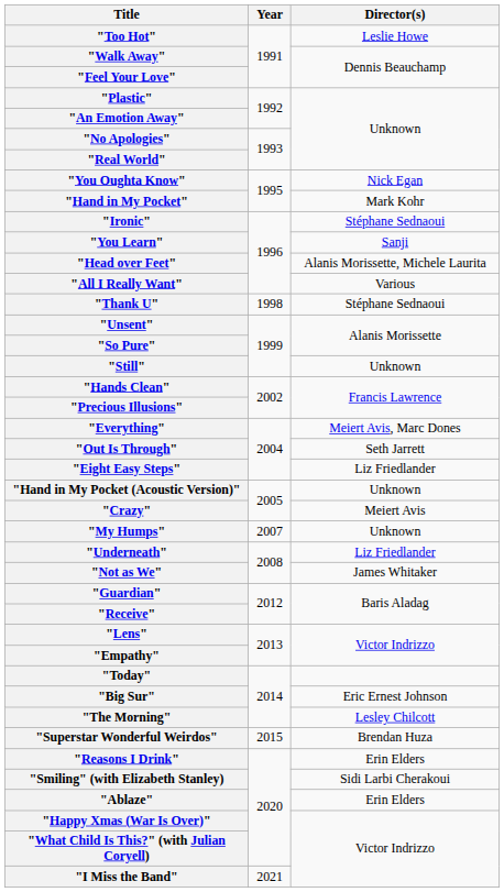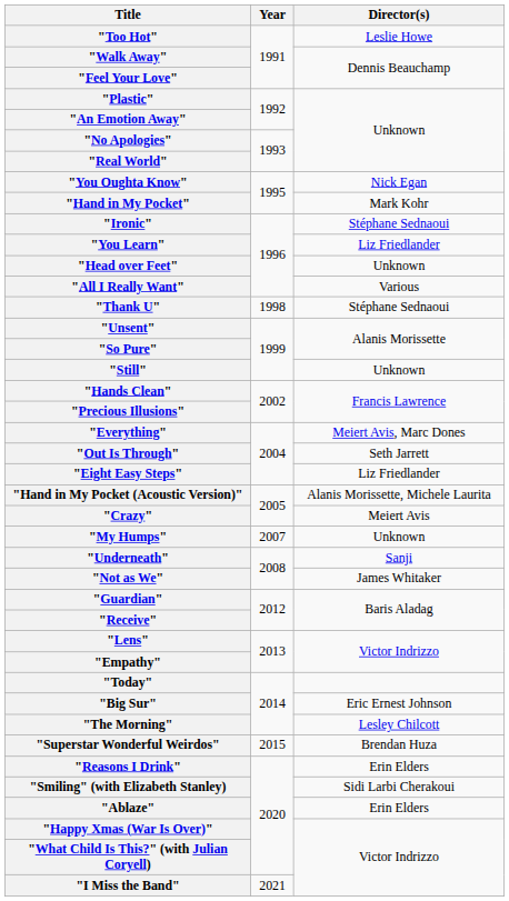 <table class="wikitable plainrowheaders" style="text-align:center; border:1">
 <tr>
 <th scope="col" style="width:21em;">Title</th>
 <th scope="col" style="width:3em;">Year</th>
 <th scope="col" style="width:18em;">Director(s)</th>
 </tr>
 <tr>
 <th scope="row">"<a href='#'>Too Hot</a>"</th>
 <td rowspan="3">1991</td>
 <td><a href='#'>Leslie Howe</a></td>
 </tr>
 <tr>
 <th scope="row">"<a href='#'>Walk Away</a>"</th>
 <td rowspan="2">Dennis Beauchamp</td>
 </tr>
 <tr>
 <th scope="row">"<a href='#'>Feel Your Love</a>"</th>
 </tr>
 <tr>
 <th scope="row">"<a href='#'>Plastic</a>"</th>
 <td rowspan="2">1992</td>
 <td rowspan="4">Unknown</td>
 </tr>
 <tr>
 <th scope="row">"<a href='#'>An Emotion Away</a>"</th>
 </tr>
 <tr>
 <th scope="row">"<a href='#'>No Apologies</a>"</th>
 <td rowspan="2">1993</td>
 </tr>
 <tr>
 <th scope="row">"<a href='#'>Real World</a>"</th>
 </tr>
 <tr>
 <th scope="row">"<a href='#'>You Oughta Know</a>"</th>
 <td rowspan="2">1995</td>
 <td><a href='#'>Nick Egan</a></td>
 </tr>
 <tr>
 <th scope="row">"<a href='#'>Hand in My Pocket</a>"</th>
 <td>Mark Kohr</td>
 </tr>
 <tr>
 <th scope="row">"<a href='#'>Ironic</a>"</th>
 <td rowspan="4">1996</td>
 <td><a href='#'>Stéphane Sednaoui</a></td>
 </tr>
 <tr>
 <th scope="row">"<a href='#'>You Learn</a>"</th>
-<td><a href='#'>Sanji</a></td>
+<td><a href='#'>Liz Friedlander</a></td>
 </tr>
 <tr>
 <th scope="row">"<a href='#'>Head over Feet</a>"</th>
-<td>Alanis Morissette, Michele Laurita</td>
+<td>Unknown</td>
 </tr>
 <tr>
 <th scope="row">"<a href='#'>All I Really Want</a>"</th>
 <td>Various</td>
 </tr>
 <tr>
 <th scope="row">"<a href='#'>Thank U</a>"</th>
 <td>1998</td>
 <td>Stéphane Sednaoui</td>
 </tr>
 <tr>
 <th scope="row">"<a href='#'>Unsent</a>"</th>
 <td rowspan="3">1999</td>
 <td rowspan="2">Alanis Morissette</td>
 </tr>
 <tr>
 <th scope="row">"<a href='#'>So Pure</a>"</th>
 </tr>
 <tr>
 <th scope="row">"<a href='#'>Still</a>"</th>
 <td>Unknown</td>
 </tr>
 <tr>
 <th scope="row">"<a href='#'>Hands Clean</a>"</th>
 <td rowspan="2">2002</td>
 <td rowspan="2"><a href='#'>Francis Lawrence</a></td>
 </tr>
 <tr>
 <th scope="row">"<a href='#'>Precious Illusions</a>"</th>
 </tr>
 <tr>
 <th scope="row">"<a href='#'>Everything</a>"</th>
 <td rowspan="3">2004</td>
 <td><a href='#'>Meiert Avis</a>, Marc Dones</td>
 </tr>
 <tr>
 <th scope="row">"<a href='#'>Out Is Through</a>"</th>
 <td>Seth Jarrett</td>
 </tr>
 <tr>
 <th scope="row">"<a href='#'>Eight Easy Steps</a>"</th>
 <td>Liz Friedlander</td>
 </tr>
 <tr>
 <th scope="row">"Hand in My Pocket (Acoustic Version)"</th>
 <td rowspan="2">2005</td>
-<td>Unknown</td>
+<td>Alanis Morissette, Michele Laurita</td>
 </tr>
 <tr>
 <th scope="row">"<a href='#'>Crazy</a>"</th>
 <td>Meiert Avis</td>
 </tr>
 <tr>
 <th scope="row">"<a href='#'>My Humps</a>"</th>
 <td>2007</td>
 <td>Unknown</td>
 </tr>
 <tr>
 <th scope="row">"<a href='#'>Underneath</a>"</th>
 <td rowspan="2">2008</td>
-<td><a href='#'>Liz Friedlander</a></td>
+<td><a href='#'>Sanji</a></td>
 </tr>
 <tr>
 <th scope="row">"<a href='#'>Not as We</a>"</th>
 <td>James Whitaker</td>
 </tr>
 <tr>
 <th scope="row">"<a href='#'>Guardian</a>"</th>
 <td rowspan="2">2012</td>
 <td rowspan="2">Baris Aladag</td>
 </tr>
 <tr>
 <th scope="row">"<a href='#'>Receive</a>"</th>
 </tr>
 <tr>
 <th scope="row">"<a href='#'>Lens</a>"</th>
 <td rowspan="2">2013</td>
 <td rowspan="2"><a href='#'>Victor Indrizzo</a></td>
 </tr>
 <tr>
 <th scope="row">"Empathy"</th>
 </tr>
 <tr>
 <th scope="row">"Today"</th>
 <td rowspan="3">2014</td>
 <td></td>
 </tr>
 <tr>
 <th scope="row">"Big Sur"</th>
 <td>Eric Ernest Johnson</td>
 </tr>
 <tr>
 <th scope="row">"The Morning"</th>
 <td><a href='#'>Lesley Chilcott</a></td>
 </tr>
 <tr>
 <th scope="row">"Superstar Wonderful Weirdos"</th>
 <td>2015</td>
 <td>Brendan Huza</td>
 </tr>
 <tr>
 <th scope="row">"<a href='#'>Reasons I Drink</a>"</th>
 <td rowspan="5">2020</td>
 <td>Erin Elders</td>
 </tr>
 <tr>
 <th scope="row">"Smiling" (with Elizabeth Stanley)</th>
 <td>Sidi Larbi Cherakoui</td>
 </tr>
 <tr>
 <th scope="row">"Ablaze"</th>
 <td>Erin Elders</td>
 </tr>
 <tr>
 <th scope="row">"<a href='#'>Happy Xmas (War Is Over)</a>"</th>
 <td rowspan="3">Victor Indrizzo</td>
 </tr>
 <tr>
 <th scope="row">"<a href='#'>What Child Is This?</a>" (with <a href='#'>Julian Coryell</a>)</th>
 </tr>
 <tr>
 <th scope="row">"I Miss the Band"</th>
 <td>2021</td>
 </tr>
 </table>
